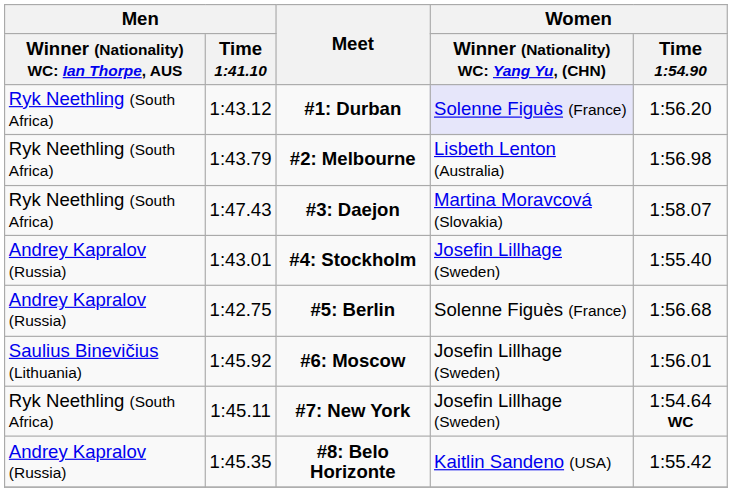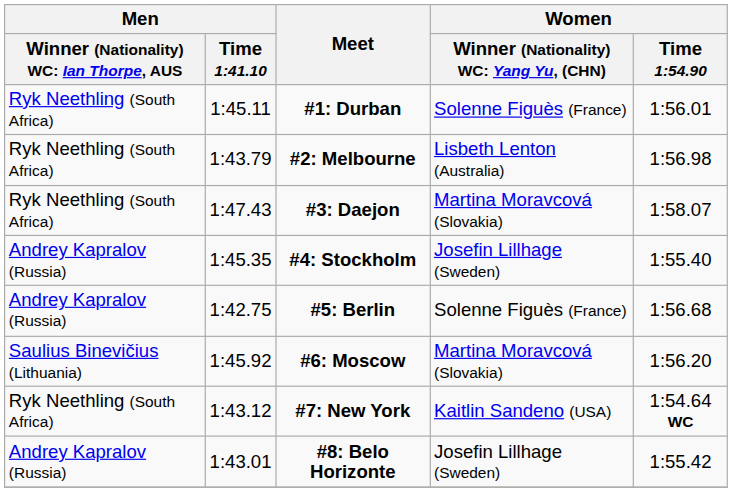 <table class=wikitable width=100%>
 <tr>
 <th colspan="2">Men</th>
 <th rowspan="2">Meet</th>
 <th colspan="2">Women</th>
 </tr>
 <tr>
 <th>Winner <small>(Nationality)<br>WC: <em><a href='#'>Ian Thorpe</a></em>, AUS</small></th>
 <th>Time<br><small><em>1:41.10</em></small></th>
 <th>Winner <small>(Nationality)<br>WC: <em><a href='#'>Yang Yu</a></em>, (CHN)</small></th>
 <th>Time<br><small><em>1:54.90</em></small></th>
 </tr>
 <tr>
 <td> <a href='#'>Ryk Neethling</a> <small>(South Africa)</small></td>
-<td align=center>1:43.12</td>
+<td align=center>1:45.11</td>
 <td align=center><strong>#1: Durban</strong></td>
-<td style="background: lavender;"> <a href='#'>Solenne Figuès</a> <small>(France)</small></td>
-<td align=center>1:56.20</td>
+<td> <a href='#'>Solenne Figuès</a> <small>(France)</small></td>
+<td align=center>1:56.01</td>
 </tr>
 <tr>
 <td> Ryk Neethling <small>(South Africa)</small></td>
 <td align=center>1:43.79</td>
 <td align=center><strong>#2: Melbourne</strong></td>
 <td> <a href='#'>Lisbeth Lenton</a> <small>(Australia)</small></td>
 <td align=center>1:56.98</td>
 </tr>
 <tr>
 <td> Ryk Neethling <small>(South Africa)</small></td>
 <td align=center>1:47.43</td>
 <td align=center><strong>#3: Daejon</strong></td>
 <td> <a href='#'>Martina Moravcová</a> <small>(Slovakia)</small></td>
 <td align=center>1:58.07</td>
 </tr>
 <tr>
 <td> <a href='#'>Andrey Kapralov</a> <small>(Russia)</small></td>
-<td align=center>1:43.01</td>
+<td align=center>1:45.35</td>
 <td align=center><strong>#4: Stockholm</strong></td>
 <td> <a href='#'>Josefin Lillhage</a> <small>(Sweden)</small></td>
 <td align=center>1:55.40</td>
 </tr>
 <tr>
 <td> <a href='#'>Andrey Kapralov</a> <small>(Russia)</small></td>
 <td align=center>1:42.75</td>
 <td align=center><strong>#5: Berlin</strong></td>
 <td> Solenne Figuès <small>(France)</small></td>
 <td align=center>1:56.68</td>
 </tr>
 <tr>
 <td> <a href='#'>Saulius Binevičius</a> <small>(Lithuania)</small></td>
 <td align=center>1:45.92</td>
 <td align=center><strong>#6: Moscow</strong></td>
-<td> Josefin Lillhage <small>(Sweden)</small></td>
-<td align=center>1:56.01</td>
+<td> <a href='#'>Martina Moravcová</a> <small>(Slovakia)</small></td>
+<td align=center>1:56.20</td>
 </tr>
 <tr>
 <td> Ryk Neethling <small>(South Africa)</small></td>
-<td align=center>1:45.11</td>
+<td align=center>1:43.12</td>
 <td align=center><strong>#7: New York</strong></td>
-<td> Josefin Lillhage <small>(Sweden)</small></td>
+<td> <a href='#'>Kaitlin Sandeno</a> <small>(USA)</small></td>
 <td align=center>1:54.64 <small><strong>WC</strong></small></td>
 </tr>
 <tr>
 <td> <a href='#'>Andrey Kapralov</a> <small>(Russia)</small></td>
-<td align=center>1:45.35</td>
+<td align=center>1:43.01</td>
 <td align=center><strong>#8: Belo Horizonte</strong></td>
-<td> <a href='#'>Kaitlin Sandeno</a> <small>(USA)</small></td>
+<td> Josefin Lillhage <small>(Sweden)</small></td>
 <td align=center>1:55.42</td>
 </tr>
 <tr>
 </tr>
 </table>
